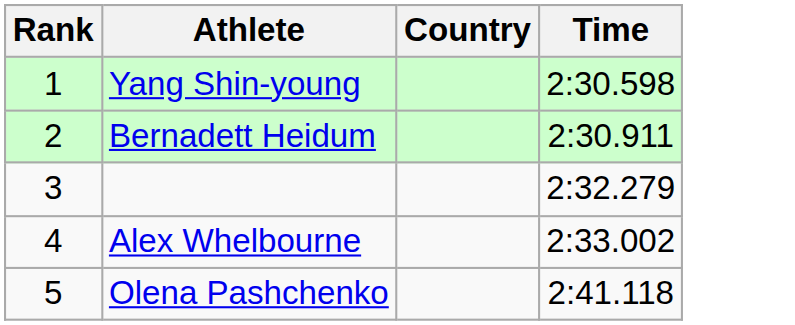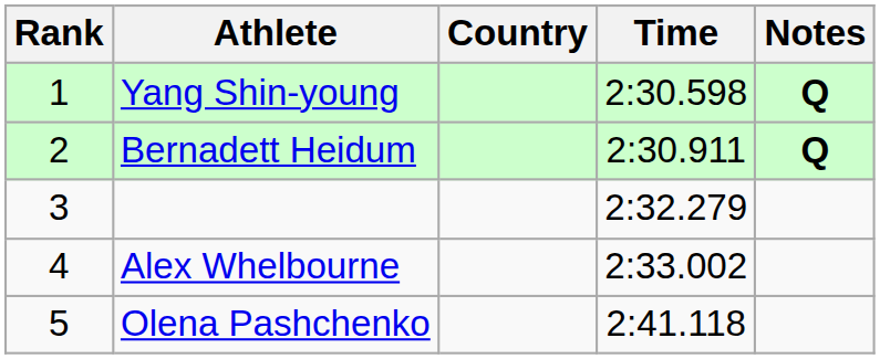 <table class="wikitable sortable" style="text-align:center">
 <tr>
 <th>Rank</th>
 <th>Athlete</th>
 <th>Country</th>
 <th>Time</th>
+<th>Notes</th>
 </tr>
 <tr bgcolor="#ccffcc">
 <td>1</td>
 <td align=left><a href='#'>Yang Shin-young</a></td>
 <td align=left></td>
 <td>2:30.598</td>
+<td><strong>Q</strong></td>
 </tr>
 <tr bgcolor="#ccffcc">
 <td>2</td>
 <td align=left><a href='#'>Bernadett Heidum</a></td>
 <td align=left></td>
 <td>2:30.911</td>
+<td><strong>Q</strong></td>
 </tr>
 <tr>
 <td>3</td>
 <td align=left></td>
 <td align=left></td>
 <td>2:32.279</td>
+<td></td>
 </tr>
 <tr>
 <td>4</td>
 <td align=left><a href='#'>Alex Whelbourne</a></td>
 <td align=left></td>
 <td>2:33.002</td>
+<td></td>
 </tr>
 <tr>
 <td>5</td>
 <td align=left><a href='#'>Olena Pashchenko</a></td>
 <td align=left></td>
 <td>2:41.118</td>
+<td></td>
 </tr>
 </table>
